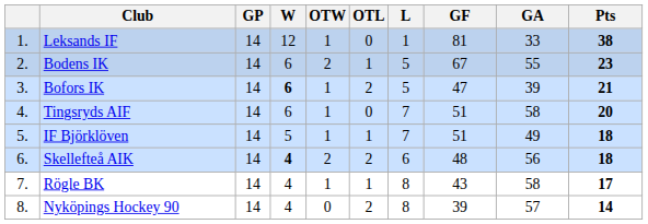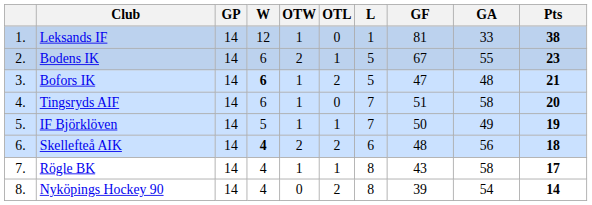 <table class="wikitable">
 <tr>
 <th width="30"></th>
 <th width="200">Club</th>
 <th width="30">GP</th>
 <th width="30">W</th>
 <th width="30">OTW</th>
 <th width="30">OTL</th>
 <th width="30">L</th>
 <th width="70">GF</th>
 <th width="70">GA</th>
 <th width="70">Pts</th>
 </tr>
 <tr bgcolor="#BCD2EE" align="center">
 <td>1.</td>
 <td align="left"><a href='#'>Leksands IF</a></td>
 <td>14</td>
 <td>12</td>
 <td>1</td>
 <td>0</td>
 <td>1</td>
 <td>81</td>
 <td>33</td>
 <td><strong>38</strong></td>
 </tr>
 <tr bgcolor="#BCD2EE" align="center">
 <td>2.</td>
 <td align="left"><a href='#'>Bodens IK</a></td>
 <td>14</td>
 <td>6</td>
 <td>2</td>
 <td>1</td>
 <td>5</td>
 <td>67</td>
 <td>55</td>
 <td><strong>23</strong></td>
 </tr>
 <tr bgcolor="#CAE1FF" align="center">
 <td>3.</td>
 <td align="left"><a href='#'>Bofors IK</a></td>
 <td>14</td>
 <td><strong>6</strong></td>
 <td>1</td>
 <td>2</td>
 <td>5</td>
 <td>47</td>
-<td>39</td>
+<td>48</td>
 <td><strong>21</strong></td>
 </tr>
 <tr bgcolor="#CAE1FF" align="center">
 <td>4.</td>
 <td align="left"><a href='#'>Tingsryds AIF</a></td>
 <td>14</td>
 <td>6</td>
 <td>1</td>
 <td>0</td>
 <td>7</td>
 <td>51</td>
 <td>58</td>
 <td><strong>20</strong></td>
 </tr>
 <tr bgcolor="#CAE1FF" align="center">
 <td>5.</td>
 <td align="left"><a href='#'>IF Björklöven</a></td>
 <td>14</td>
 <td>5</td>
 <td>1</td>
 <td>1</td>
 <td>7</td>
-<td>51</td>
+<td>50</td>
 <td>49</td>
-<td><strong>18</strong></td>
+<td><strong>19</strong></td>
 </tr>
 <tr bgcolor="#CAE1FF" align="center">
 <td>6.</td>
 <td align="left"><a href='#'>Skellefteå AIK</a></td>
 <td>14</td>
 <td><strong>4</strong></td>
 <td>2</td>
 <td>2</td>
 <td>6</td>
 <td>48</td>
 <td>56</td>
 <td><strong>18</strong></td>
 </tr>
 <tr bgcolor="#FFFFFF" align="center">
 <td>7.</td>
 <td align="left"><a href='#'>Rögle BK</a></td>
 <td>14</td>
 <td>4</td>
 <td>1</td>
 <td>1</td>
 <td>8</td>
 <td>43</td>
 <td>58</td>
 <td><strong>17</strong></td>
 </tr>
 <tr bgcolor="#FFFFFF" align="center">
 <td>8.</td>
 <td align="left"><a href='#'>Nyköpings Hockey 90</a></td>
 <td>14</td>
 <td>4</td>
 <td>0</td>
 <td>2</td>
 <td>8</td>
 <td>39</td>
-<td>57</td>
+<td>54</td>
 <td><strong>14</strong></td>
 </tr>
 </table>
